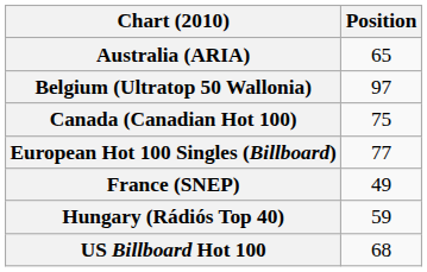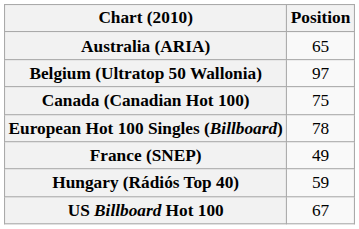 <table class="wikitable sortable plainrowheaders" style="text-align:center">
 <tr>
 <th>Chart (2010)</th>
 <th>Position</th>
 </tr>
 <tr>
 <th scope="row">Australia (ARIA)</th>
 <td>65</td>
 </tr>
 <tr>
 <th scope="row">Belgium (Ultratop 50 Wallonia)</th>
 <td>97</td>
 </tr>
 <tr>
 <th scope="row">Canada (Canadian Hot 100)</th>
 <td>75</td>
 </tr>
 <tr>
 <th scope="row">European Hot 100 Singles (<em>Billboard</em>)</th>
-<td>77</td>
+<td>78</td>
 </tr>
 <tr>
 <th scope="row">France (SNEP)</th>
 <td>49</td>
 </tr>
 <tr>
 <th scope="row">Hungary (Rádiós Top 40)</th>
 <td>59</td>
 </tr>
 <tr>
 <th scope="row">US <em>Billboard</em> Hot 100</th>
-<td>68</td>
+<td>67</td>
 </tr>
 </table>
